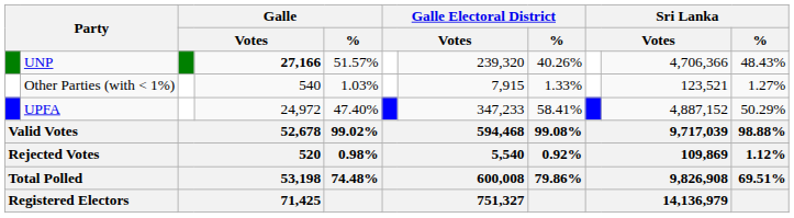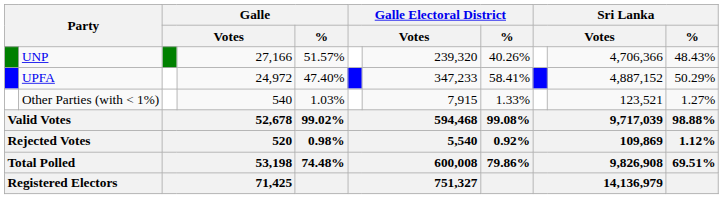 <table class="wikitable">
 <tr>
 <th colspan="2" width="144px"rowspan="2">Party</th>
 <th colspan="3" width="216px">Galle</th>
 <th colspan="3" width="216px"><a href='#'>Galle Electoral District</a></th>
 <th colspan="3" width="216px">Sri Lanka</th>
 </tr>
 <tr>
 <th colspan="2" width="144px">Votes</th>
 <th>%</th>
 <th colspan="2" width="144px">Votes</th>
 <th>%</th>
 <th colspan="2" width="144px">Votes</th>
 <th>%</th>
 </tr>
 <tr>
 <td style="background-color:green;" width="10px"></td>
 <td style="text-align:left;"><a href='#'>UNP</a></td>
 <td style="background-color:green;" width="10px"></td>
-<td style="text-align:right;"><strong>27,166</strong></td>
+<td style="text-align:right;">27,166</td>
 <td style="text-align:right;">51.57%</td>
 <td style="background-color:white;" width="10px"></td>
 <td style="text-align:right;">239,320</td>
 <td style="text-align:right;">40.26%</td>
 <td style="background-color:white;" width="10px"></td>
 <td style="text-align:right;">4,706,366</td>
 <td style="text-align:right;">48.43%</td>
+</tr>
+<tr>
+<td style="background-color:blue;" width="10px"></td>
+<td style="text-align:left;"><a href='#'>UPFA</a></td>
+<td style="background-color:white;" width="10px"></td>
+<td style="text-align:right;">24,972</td>
+<td style="text-align:right;">47.40%</td>
+<td style="background-color:blue;" width="10px"></td>
+<td style="text-align:right;">347,233</td>
+<td style="text-align:right;">58.41%</td>
+<td style="background-color:blue;" width="10px"></td>
+<td style="text-align:right;">4,887,152</td>
+<td style="text-align:right;">50.29%</td>
 </tr>
 <tr>
 <td style="background-color:white;" width="10px"></td>
 <td style="text-align:left;">Other Parties (with < 1%)</td>
 <td style="background-color:white;" width="10px"></td>
 <td style="text-align:right;">540</td>
 <td style="text-align:right;">1.03%</td>
 <td style="background-color:white;" width="10px"></td>
 <td style="text-align:right;">7,915</td>
 <td style="text-align:right;">1.33%</td>
 <td style="background-color:white;" width="10px"></td>
 <td style="text-align:right;">123,521</td>
 <td style="text-align:right;">1.27%</td>
-</tr>
-<tr>
-<td style="background-color:blue;" width="10px"></td>
-<td style="text-align:left;"><a href='#'>UPFA</a></td>
-<td style="background-color:white;" width="10px"></td>
-<td style="text-align:right;">24,972</td>
-<td style="text-align:right;">47.40%</td>
-<td style="background-color:blue;" width="10px"></td>
-<td style="text-align:right;">347,233</td>
-<td style="text-align:right;">58.41%</td>
-<td style="background-color:blue;" width="10px"></td>
-<td style="text-align:right;">4,887,152</td>
-<td style="text-align:right;">50.29%</td>
 </tr>
 <tr>
 <th colspan="2" width="144px"style="text-align:left;">Valid Votes</th>
 <th style="text-align:right;"colspan="2" width="144px">52,678</th>
 <th style="text-align:right;">99.02%</th>
 <th style="text-align:right;"colspan="2" width="144px">594,468</th>
 <th style="text-align:right;">99.08%</th>
 <th style="text-align:right;"colspan="2" width="144px">9,717,039</th>
 <th style="text-align:right;">98.88%</th>
 </tr>
 <tr>
 <th colspan="2" width="144px"style="text-align:left;">Rejected Votes</th>
 <th style="text-align:right;"colspan="2" width="144px">520</th>
 <th style="text-align:right;">0.98%</th>
 <th style="text-align:right;"colspan="2" width="144px">5,540</th>
 <th style="text-align:right;">0.92%</th>
 <th style="text-align:right;"colspan="2" width="144px">109,869</th>
 <th style="text-align:right;">1.12%</th>
 </tr>
 <tr>
 <th colspan="2" width="144px"style="text-align:left;">Total Polled</th>
 <th style="text-align:right;"colspan="2" width="144px">53,198</th>
 <th style="text-align:right;">74.48%</th>
 <th style="text-align:right;"colspan="2" width="144px">600,008</th>
 <th style="text-align:right;">79.86%</th>
 <th style="text-align:right;"colspan="2" width="144px">9,826,908</th>
 <th style="text-align:right;">69.51%</th>
 </tr>
 <tr>
 <th colspan="2" width="144px"style="text-align:left;">Registered Electors</th>
 <th style="text-align:right;"colspan="2" width="144px">71,425</th>
 <th></th>
 <th style="text-align:right;"colspan="2" width="144px">751,327</th>
 <th></th>
 <th style="text-align:right;"colspan="2" width="144px">14,136,979</th>
 <th></th>
 </tr>
 </table>
